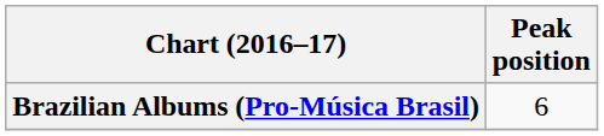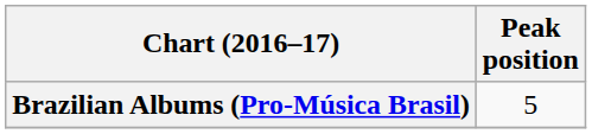 <table class="wikitable sortable plainrowheaders" style="text-align:center;">
 <tr>
 <th scope="col">Chart (2016–17)</th>
 <th scope="col">Peak<br>position</th>
 </tr>
 <tr>
 <th scope="row">Brazilian Albums (<a href='#'>Pro-Música Brasil</a>)</th>
-<td>6</td>
+<td>5</td>
 </tr>
 <tr>
 </tr>
 </table>
